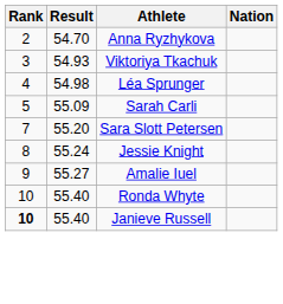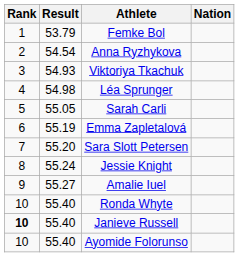 <table class="wikitable" style="text-align:center">
 <tr>
 <th>Rank</th>
 <th>Result</th>
 <th>Athlete</th>
 <th>Nation</th>
 </tr>
 <tr>
+<td>1</td>
+<td>53.79</td>
+<td><a href='#'>Femke Bol</a></td>
+<td align=left></td>
+</tr>
+<tr>
 <td>2</td>
-<td>54.70</td>
+<td>54.54</td>
 <td><a href='#'>Anna Ryzhykova</a></td>
 <td align=left></td>
 </tr>
 <tr>
 <td>3</td>
 <td>54.93</td>
 <td><a href='#'>Viktoriya Tkachuk</a></td>
 <td align=left></td>
 </tr>
 <tr>
 <td>4</td>
 <td>54.98</td>
 <td><a href='#'>Léa Sprunger</a></td>
 <td align=left></td>
 </tr>
 <tr>
 <td>5</td>
-<td>55.09</td>
+<td>55.05</td>
 <td><a href='#'>Sarah Carli</a></td>
+<td align=left></td>
+</tr>
+<tr>
+<td>6</td>
+<td>55.19</td>
+<td><a href='#'>Emma Zapletalová</a></td>
 <td align=left></td>
 </tr>
 <tr>
 <td>7</td>
 <td>55.20</td>
 <td><a href='#'>Sara Slott Petersen</a></td>
 <td align=left></td>
 </tr>
 <tr>
 <td>8</td>
 <td>55.24</td>
 <td><a href='#'>Jessie Knight</a></td>
 <td align=left></td>
 </tr>
 <tr>
 <td>9</td>
 <td>55.27</td>
 <td><a href='#'>Amalie Iuel</a></td>
 <td align=left></td>
 </tr>
 <tr>
 <td>10</td>
 <td>55.40</td>
 <td><a href='#'>Ronda Whyte</a></td>
 <td align=left></td>
 </tr>
 <tr>
 <td><strong>10</strong></td>
 <td>55.40</td>
 <td><a href='#'>Janieve Russell</a></td>
 <td align=left></td>
 </tr>
+<tr>
+<td>10</td>
+<td>55.40</td>
+<td><a href='#'>Ayomide Folorunso</a></td>
+<td align=left></td>
+</tr>
 </table>
